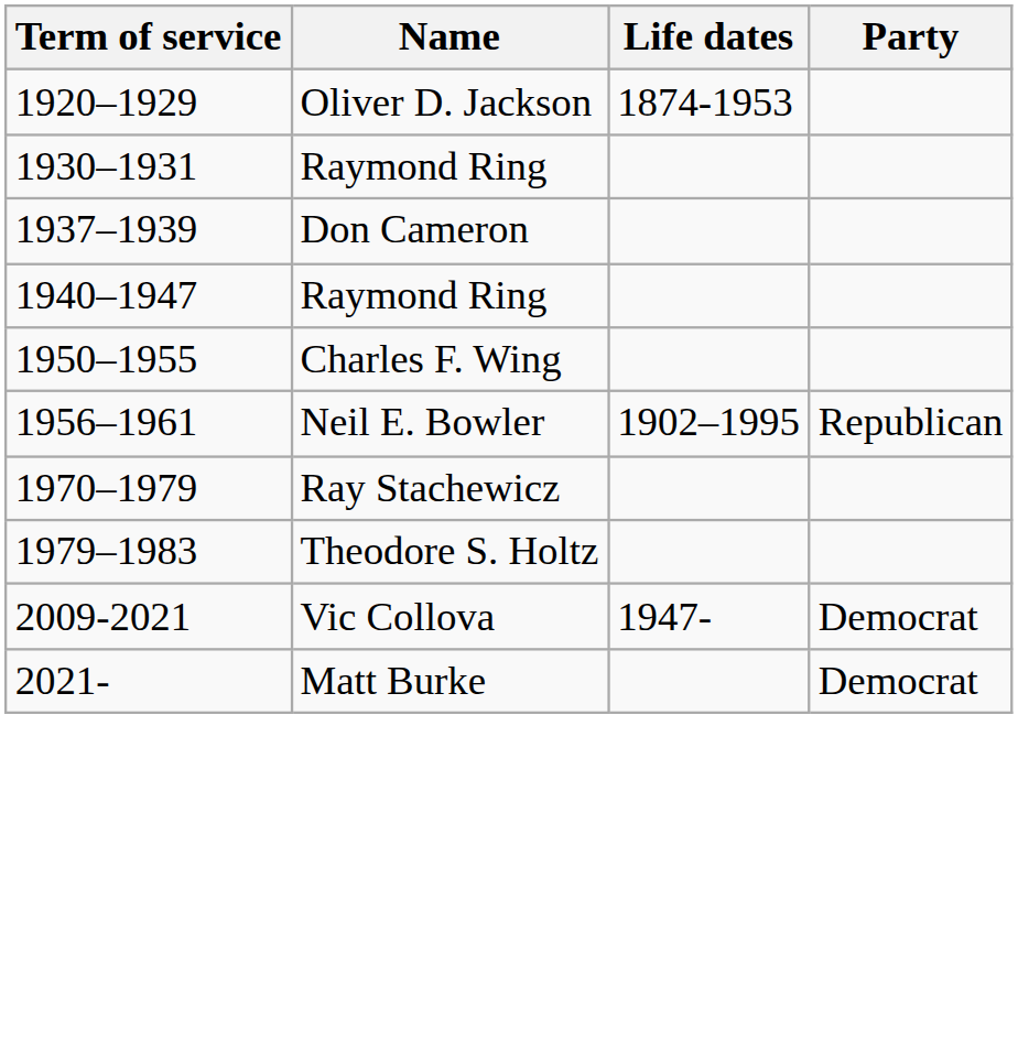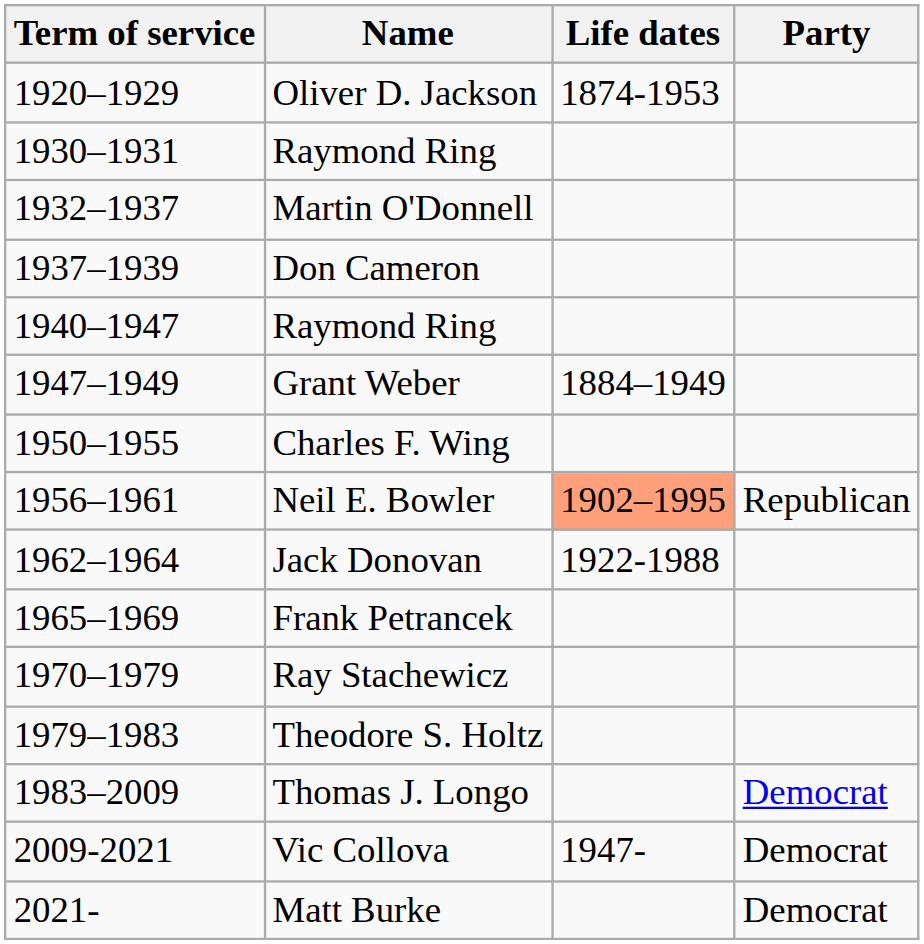 <table class="wikitable">
 <tr>
 <th>Term of service</th>
 <th>Name</th>
 <th>Life dates</th>
 <th>Party</th>
 </tr>
 <tr>
 <td>1920–1929</td>
 <td>Oliver D. Jackson</td>
 <td>1874-1953</td>
 <td> </td>
 </tr>
 <tr>
 <td>1930–1931</td>
 <td>Raymond Ring</td>
 <td> </td>
 <td> </td>
 </tr>
 <tr>
+<td>1932–1937</td>
+<td>Martin O'Donnell</td>
+<td> </td>
+<td> </td>
+</tr>
+<tr>
 <td>1937–1939</td>
 <td>Don Cameron</td>
 <td> </td>
 <td> </td>
 </tr>
 <tr>
 <td>1940–1947</td>
 <td>Raymond Ring</td>
 <td> </td>
 <td> </td>
 </tr>
 <tr>
+<td>1947–1949</td>
+<td>Grant Weber</td>
+<td>1884–1949</td>
+<td> </td>
+</tr>
+<tr>
 <td>1950–1955</td>
 <td>Charles F. Wing</td>
 <td> </td>
 <td> </td>
 </tr>
 <tr>
 <td>1956–1961</td>
 <td>Neil E. Bowler</td>
-<td>1902–1995</td>
+<td style="background: lightsalmon;">1902–1995</td>
 <td>Republican</td>
+</tr>
+<tr>
+<td>1962–1964</td>
+<td>Jack Donovan</td>
+<td>1922-1988</td>
+<td> </td>
+</tr>
+<tr>
+<td>1965–1969</td>
+<td>Frank Petrancek</td>
+<td> </td>
+<td> </td>
 </tr>
 <tr>
 <td>1970–1979</td>
 <td>Ray Stachewicz</td>
 <td> </td>
 <td> </td>
 </tr>
 <tr>
 <td>1979–1983</td>
 <td>Theodore S. Holtz</td>
 <td> </td>
 <td> </td>
 </tr>
 <tr>
+<td>1983–2009</td>
+<td>Thomas J. Longo</td>
+<td> </td>
+<td><a href='#'>Democrat</a></td>
+</tr>
+<tr>
 <td>2009-2021</td>
 <td>Vic Collova</td>
 <td>1947-</td>
 <td>Democrat</td>
 </tr>
 <tr>
 <td>2021-</td>
 <td>Matt Burke</td>
 <td> </td>
 <td>Democrat</td>
 </tr>
 </table>
